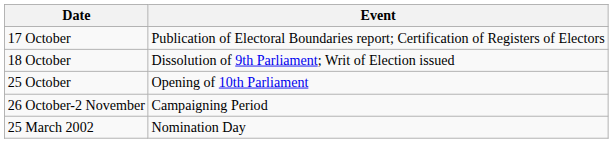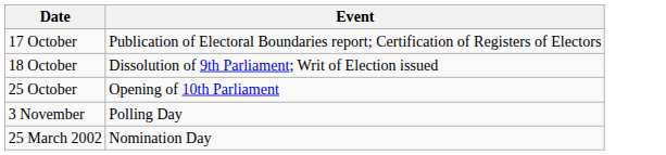 <table class="wikitable">
 <tr>
 <th>Date</th>
 <th>Event</th>
 </tr>
 <tr>
 <td>17 October</td>
 <td>Publication of Electoral Boundaries report; Certification of Registers of Electors</td>
 </tr>
 <tr>
 <td>18 October</td>
 <td>Dissolution of <a href='#'>9th Parliament</a>; Writ of Election issued</td>
 </tr>
 <tr>
 <td>25 October</td>
 <td>Opening of <a href='#'>10th Parliament</a></td>
 </tr>
 <tr>
-<td>26 October-2 November</td>
-<td>Campaigning Period</td>
+<td>3 November</td>
+<td>Polling Day</td>
 </tr>
 <tr>
 <td>25 March 2002</td>
 <td>Nomination Day</td>
 </tr>
 </table>
